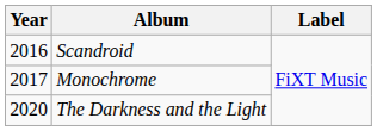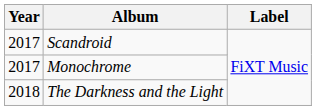 <table class=wikitable>
 <tr>
 <th>Year</th>
 <th>Album</th>
 <th>Label</th>
 </tr>
 <tr>
-<td>2016</td>
+<td>2017</td>
 <td><em>Scandroid</em></td>
 <td rowspan="3"><a href='#'>FiXT Music</a></td>
 </tr>
 <tr>
 <td>2017</td>
 <td><em>Monochrome</em></td>
 </tr>
 <tr>
-<td>2020</td>
+<td>2018</td>
 <td><em>The Darkness and the Light</em></td>
 </tr>
 </table>
